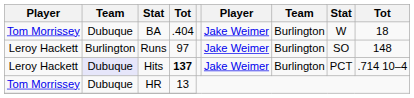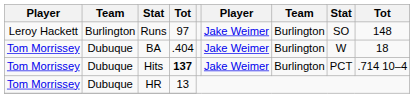 <table class="wikitable" style="text-align:center">
 <tr>
 <th>Player</th>
 <th>Team</th>
 <th>Stat</th>
 <th>Tot</th>
 <th></th>
 <th>Player</th>
 <th>Team</th>
 <th>Stat</th>
 <th>Tot</th>
 </tr>
 <tr align=center>
+<td>Leroy Hackett</td>
+<td>Burlington</td>
+<td>Runs</td>
+<td>97</td>
+<td></td>
+<td><a href='#'>Jake Weimer</a></td>
+<td>Burlington</td>
+<td>SO</td>
+<td>148</td>
+</tr>
+<tr align=center>
 <td><a href='#'>Tom Morrissey</a></td>
 <td>Dubuque</td>
 <td>BA</td>
 <td>.404</td>
 <td></td>
 <td><a href='#'>Jake Weimer</a></td>
 <td>Burlington</td>
 <td>W</td>
 <td>18</td>
 </tr>
 <tr align=center>
-<td>Leroy Hackett</td>
-<td>Burlington</td>
-<td>Runs</td>
-<td>97</td>
-<td></td>
-<td><a href='#'>Jake Weimer</a></td>
-<td>Burlington</td>
-<td>SO</td>
-<td>148</td>
-</tr>
-<tr align=center>
-<td>Leroy Hackett</td>
-<td style="background: lavender;">Dubuque</td>
+<td><a href='#'>Tom Morrissey</a></td>
+<td>Dubuque</td>
 <td>Hits</td>
 <td><strong>137</strong></td>
 <td></td>
 <td><a href='#'>Jake Weimer</a></td>
 <td>Burlington</td>
 <td>PCT</td>
 <td>.714 10–4</td>
 </tr>
 <tr align=center>
 <td><a href='#'>Tom Morrissey</a></td>
 <td>Dubuque</td>
 <td>HR</td>
 <td>13</td>
 </tr>
 <tr align=center>
 </tr>
 </table>
